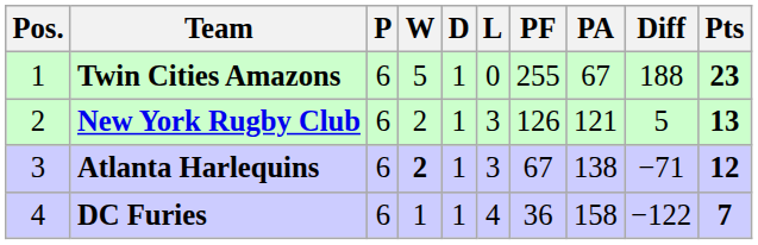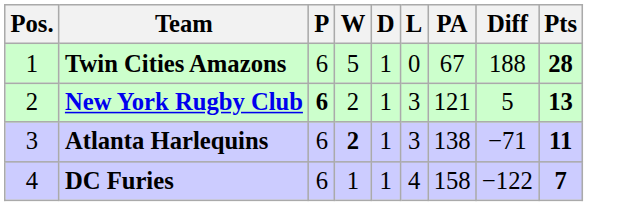 <table class="wikitable" style="text-align: center;">
 <tr>
 <th>Pos.</th>
 <th>Team</th>
 <th>P</th>
 <th>W</th>
 <th>D</th>
 <th>L</th>
-<th>PF</th>
 <th>PA</th>
 <th>Diff</th>
 <th>Pts</th>
 </tr>
 <tr bgcolor="ccffcc">
 <td>1</td>
 <td align="left"><strong>Twin Cities Amazons</strong></td>
 <td>6</td>
 <td>5</td>
 <td>1</td>
 <td>0</td>
-<td>255</td>
 <td>67</td>
 <td>188</td>
-<td><strong>23</strong></td>
+<td><strong>28</strong></td>
 </tr>
 <tr bgcolor="ccffcc">
 <td>2</td>
 <td align="left"><strong><a href='#'>New York Rugby Club</a></strong></td>
-<td>6</td>
+<td><strong>6</strong></td>
 <td>2</td>
 <td>1</td>
 <td>3</td>
-<td>126</td>
 <td>121</td>
 <td>5</td>
 <td><strong>13</strong></td>
 </tr>
 <tr bgcolor="ccccff">
 <td>3</td>
 <td align="left"><strong>Atlanta Harlequins</strong></td>
 <td>6</td>
 <td><strong>2</strong></td>
 <td>1</td>
 <td>3</td>
-<td>67</td>
 <td>138</td>
 <td>−71</td>
-<td><strong>12</strong></td>
+<td><strong>11</strong></td>
 </tr>
 <tr bgcolor="ccccff">
 <td>4</td>
 <td align="left"><strong>DC Furies</strong></td>
 <td>6</td>
 <td>1</td>
 <td>1</td>
 <td>4</td>
-<td>36</td>
 <td>158</td>
 <td>−122</td>
 <td><strong>7</strong></td>
 </tr>
 </table>
